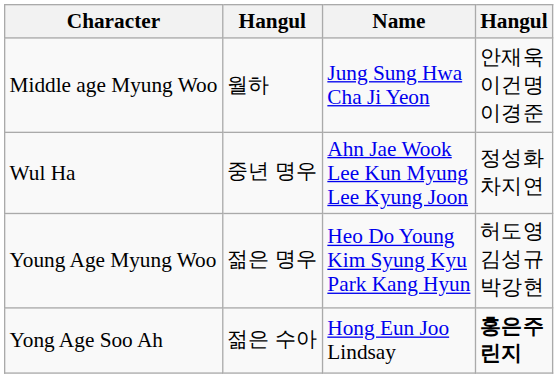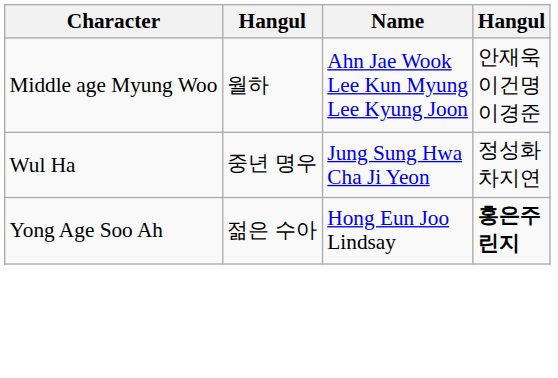 <table class="wikitable">
 <tr>
 <th>Character</th>
 <th>Hangul</th>
 <th>Name</th>
 <th>Hangul</th>
 </tr>
 <tr>
 <td>Middle age Myung Woo</td>
 <td>월하</td>
-<td><a href='#'>Jung Sung Hwa</a><br><a href='#'>Cha Ji Yeon</a></td>
+<td><a href='#'>Ahn Jae Wook</a><br><a href='#'>Lee Kun Myung</a><br><a href='#'>Lee Kyung Joon</a></td>
 <td>안재욱<br>이건명<br>이경준</td>
 </tr>
 <tr>
 <td>Wul Ha</td>
 <td>중년 명우</td>
-<td><a href='#'>Ahn Jae Wook</a><br><a href='#'>Lee Kun Myung</a><br><a href='#'>Lee Kyung Joon</a></td>
+<td><a href='#'>Jung Sung Hwa</a><br><a href='#'>Cha Ji Yeon</a></td>
 <td>정성화<br>차지연</td>
-</tr>
-<tr>
-<td>Young Age Myung Woo</td>
-<td>젊은 명우</td>
-<td><a href='#'>Heo Do Young</a><br><a href='#'>Kim Syung Kyu</a><br><a href='#'>Park Kang Hyun</a></td>
-<td>허도영<br>김성규<br>박강현</td>
 </tr>
 <tr>
 <td>Yong Age Soo Ah</td>
 <td>젊은 수아</td>
 <td><a href='#'>Hong Eun Joo</a><br>Lindsay</td>
 <td><strong>홍은주<br>린지</strong></td>
 </tr>
 </table>
